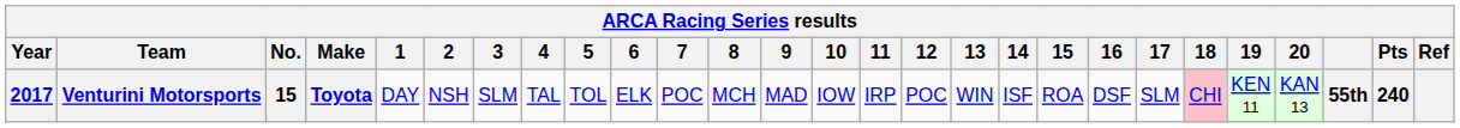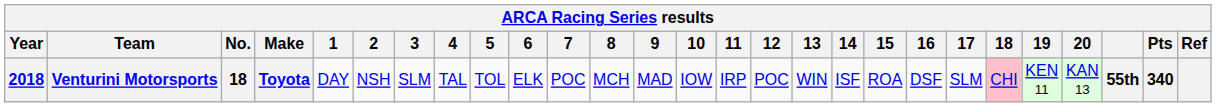 <table class="wikitable" style="text-align:center; font-size:75%">
 <tr>
 <th colspan=45><a href='#'>ARCA Racing Series</a> results</th>
 </tr>
 <tr>
 <th>Year</th>
 <th>Team</th>
 <th>No.</th>
 <th>Make</th>
 <th>1</th>
 <th>2</th>
 <th>3</th>
 <th>4</th>
 <th>5</th>
 <th>6</th>
 <th>7</th>
 <th>8</th>
 <th>9</th>
 <th>10</th>
 <th>11</th>
 <th>12</th>
 <th>13</th>
 <th>14</th>
 <th>15</th>
 <th>16</th>
 <th>17</th>
 <th>18</th>
 <th>19</th>
 <th>20</th>
 <th></th>
 <th>Pts</th>
 <th>Ref</th>
 </tr>
 <tr>
-<th><a href='#'>2017</a></th>
+<th><a href='#'>2018</a></th>
 <th><a href='#'>Venturini Motorsports</a></th>
-<th>15</th>
+<th>18</th>
 <th><a href='#'>Toyota</a></th>
 <td><a href='#'>DAY</a></td>
 <td><a href='#'>NSH</a></td>
 <td><a href='#'>SLM</a></td>
 <td><a href='#'>TAL</a></td>
 <td><a href='#'>TOL</a></td>
 <td><a href='#'>ELK</a></td>
 <td><a href='#'>POC</a></td>
 <td><a href='#'>MCH</a></td>
 <td><a href='#'>MAD</a></td>
 <td><a href='#'>IOW</a></td>
 <td><a href='#'>IRP</a></td>
 <td><a href='#'>POC</a></td>
 <td><a href='#'>WIN</a></td>
 <td><a href='#'>ISF</a></td>
 <td><a href='#'>ROA</a></td>
 <td><a href='#'>DSF</a></td>
 <td><a href='#'>SLM</a></td>
 <td style="background: pink;"><a href='#'>CHI</a></td>
 <td style="background:#DFFFDF;"><a href='#'>KEN</a><br><small>11</small></td>
 <td style="background:#DFFFDF;"><a href='#'>KAN</a><br><small>13</small></td>
 <th>55th</th>
-<th>240</th>
+<th>340</th>
 <th></th>
 </tr>
 </table>
